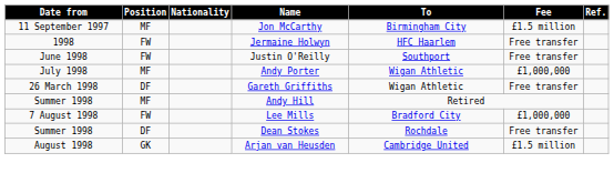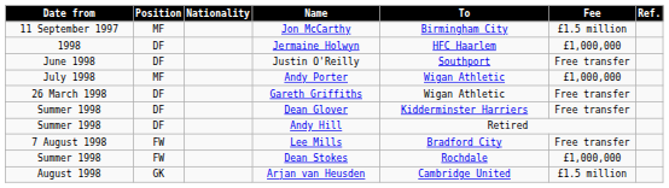 <table class="wikitable" style="text-align:center; font-size:90%; ">
 <tr>
 <th style="background:#000000; color:white; width:150px;">Date from</th>
 <th style="background:#000000; color:white; width:50px;">Position</th>
 <th style="background:#000000; color:white; width:50px;">Nationality</th>
 <th style="background:#000000; color:white; width:150px;">Name</th>
 <th style="background:#000000; color:white; width:200px;">To</th>
 <th style="background:#000000; color:white; width:100px;">Fee</th>
 <th style="background:#000000; color:white; width:25px;">Ref.</th>
 </tr>
 <tr>
 <td>11 September 1997</td>
 <td>MF</td>
 <td></td>
 <td><a href='#'>Jon McCarthy</a></td>
 <td><a href='#'>Birmingham City</a></td>
 <td>£1.5 million</td>
 <td></td>
 </tr>
 <tr>
 <td>1998</td>
-<td>FW</td>
+<td>DF</td>
 <td></td>
 <td><a href='#'>Jermaine Holwyn</a></td>
 <td> <a href='#'>HFC Haarlem</a></td>
-<td>Free transfer</td>
+<td>£1,000,000</td>
 <td></td>
 </tr>
 <tr>
 <td>June 1998</td>
-<td>FW</td>
+<td>DF</td>
 <td></td>
 <td>Justin O'Reilly</td>
 <td><a href='#'>Southport</a></td>
 <td>Free transfer</td>
 <td></td>
 </tr>
 <tr>
 <td>July 1998</td>
 <td>MF</td>
 <td></td>
 <td><a href='#'>Andy Porter</a></td>
 <td><a href='#'>Wigan Athletic</a></td>
 <td>£1,000,000</td>
 <td></td>
 </tr>
 <tr>
 <td>26 March 1998</td>
 <td>DF</td>
 <td></td>
 <td><a href='#'>Gareth Griffiths</a></td>
 <td>Wigan Athletic</td>
 <td>Free transfer</td>
 <td></td>
 </tr>
 <tr>
 <td>Summer 1998</td>
-<td>MF</td>
+<td>DF</td>
+<td></td>
+<td><a href='#'>Dean Glover</a></td>
+<td><a href='#'>Kidderminster Harriers</a></td>
+<td>Free transfer</td>
+<td></td>
+</tr>
+<tr>
+<td>Summer 1998</td>
+<td>DF</td>
 <td></td>
 <td><a href='#'>Andy Hill</a></td>
 <td colspan="2">Retired</td>
 <td></td>
 </tr>
 <tr>
 <td>7 August 1998</td>
 <td>FW</td>
 <td></td>
 <td><a href='#'>Lee Mills</a></td>
 <td><a href='#'>Bradford City</a></td>
-<td>£1,000,000</td>
+<td>Free transfer</td>
 <td></td>
 </tr>
 <tr>
 <td>Summer 1998</td>
-<td>DF</td>
+<td>FW</td>
 <td></td>
 <td><a href='#'>Dean Stokes</a></td>
 <td><a href='#'>Rochdale</a></td>
-<td>Free transfer</td>
+<td>£1,000,000</td>
 <td></td>
 </tr>
 <tr>
 <td>August 1998</td>
 <td>GK</td>
 <td></td>
 <td><a href='#'>Arjan van Heusden</a></td>
 <td><a href='#'>Cambridge United</a></td>
 <td>£1.5 million</td>
 <td></td>
 </tr>
 </table>
